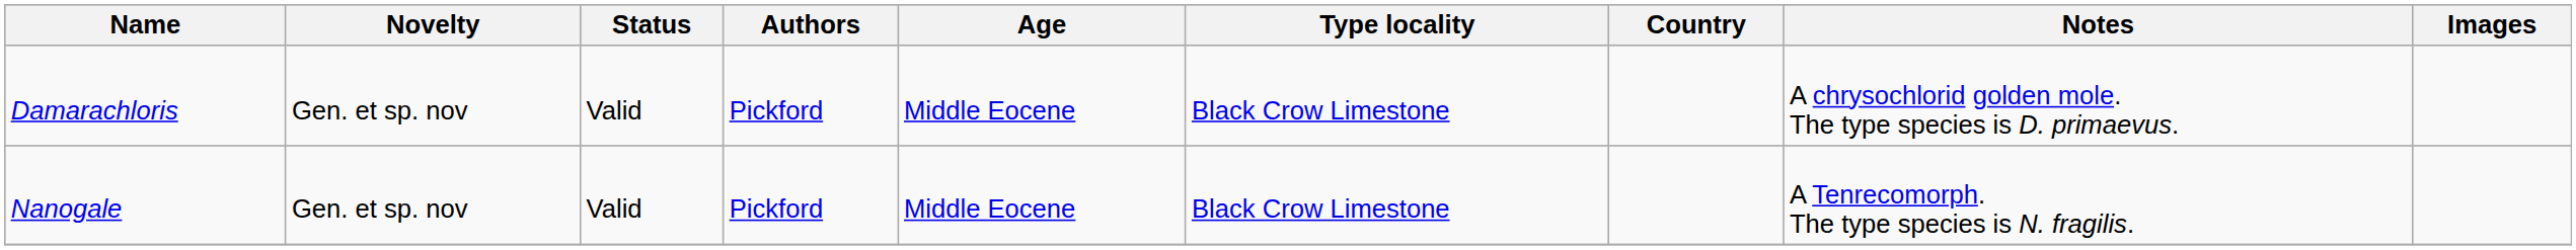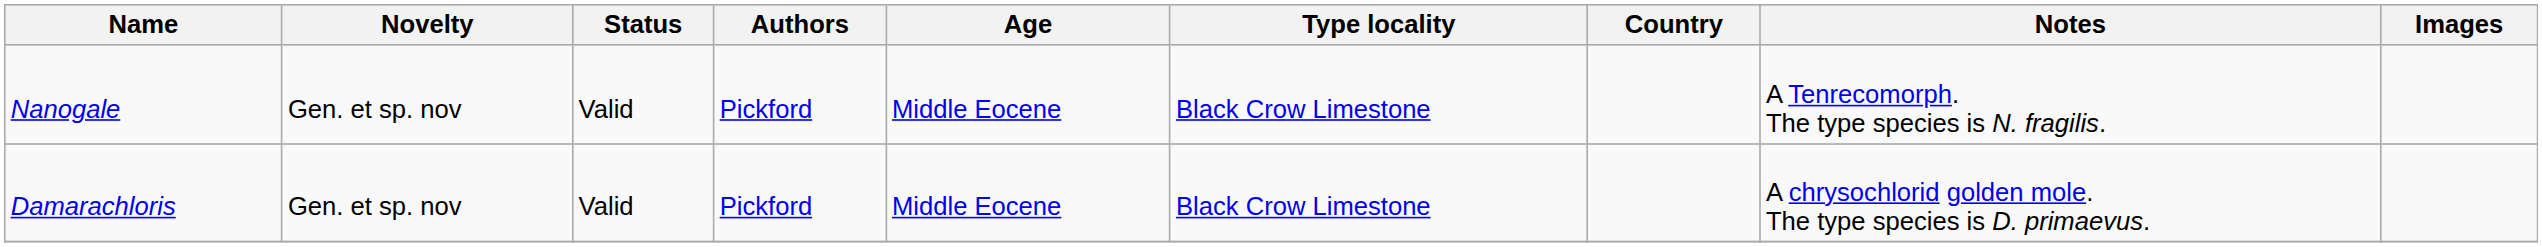 <table class="wikitable sortable" align="center" width="100%">
 <tr>
 <th>Name</th>
 <th>Novelty</th>
 <th>Status</th>
 <th>Authors</th>
 <th>Age</th>
 <th>Type locality</th>
 <th>Country</th>
 <th>Notes</th>
 <th>Images</th>
 </tr>
 <tr>
+<td><br><em><a href='#'>Nanogale</a></em></td>
+<td><br>Gen. et sp. nov</td>
+<td><br>Valid</td>
+<td><br><a href='#'>Pickford</a></td>
+<td><br><a href='#'>Middle Eocene</a></td>
+<td><br><a href='#'>Black Crow Limestone</a></td>
+<td><br></td>
+<td><br>A <a href='#'>Tenrecomorph</a>.<br> The type species is <em>N. fragilis</em>.</td>
+<td></td>
+</tr>
+<tr>
 <td><br><em><a href='#'>Damarachloris</a></em></td>
 <td><br>Gen. et sp. nov</td>
 <td><br>Valid</td>
 <td><br><a href='#'>Pickford</a></td>
 <td><br><a href='#'>Middle Eocene</a></td>
 <td><br><a href='#'>Black Crow Limestone</a></td>
 <td><br></td>
 <td><br>A <a href='#'>chrysochlorid</a> <a href='#'>golden mole</a>.<br> The type species is <em>D. primaevus</em>.</td>
 <td></td>
 </tr>
 <tr>
-<td><br><em><a href='#'>Nanogale</a></em></td>
-<td><br>Gen. et sp. nov</td>
-<td><br>Valid</td>
-<td><br><a href='#'>Pickford</a></td>
-<td><br><a href='#'>Middle Eocene</a></td>
-<td><br><a href='#'>Black Crow Limestone</a></td>
-<td><br></td>
-<td><br>A <a href='#'>Tenrecomorph</a>.<br> The type species is <em>N. fragilis</em>.</td>
-<td></td>
-</tr>
-<tr>
 </tr>
 </table>
